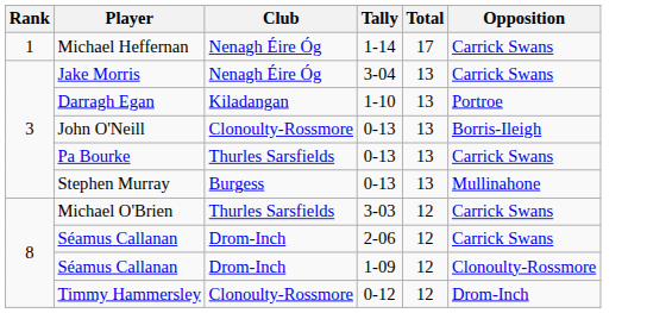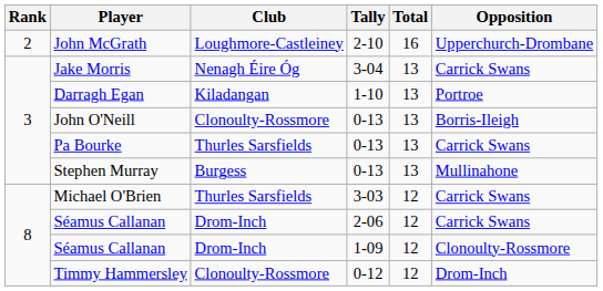 <table class="wikitable">
 <tr>
 <th>Rank</th>
 <th>Player</th>
 <th>Club</th>
 <th>Tally</th>
 <th>Total</th>
 <th>Opposition</th>
 </tr>
 <tr>
-<td rowspan="1" style="text-align:center;">1</td>
-<td>Michael Heffernan</td>
-<td><a href='#'>Nenagh Éire Óg</a></td>
-<td align=center>1-14</td>
-<td align=center>17</td>
-<td><a href='#'>Carrick Swans</a></td>
+<td rowspan="1" style="text-align:center;">2</td>
+<td><a href='#'>John McGrath</a></td>
+<td><a href='#'>Loughmore-Castleiney</a></td>
+<td align=center>2-10</td>
+<td align=center>16</td>
+<td><a href='#'>Upperchurch-Drombane</a></td>
 </tr>
 <tr>
 <td rowspan="5" style="text-align:center;">3</td>
 <td><a href='#'>Jake Morris</a></td>
 <td><a href='#'>Nenagh Éire Óg</a></td>
 <td align=center>3-04</td>
 <td align=center>13</td>
 <td><a href='#'>Carrick Swans</a></td>
 </tr>
 <tr>
 <td><a href='#'>Darragh Egan</a></td>
 <td><a href='#'>Kiladangan</a></td>
 <td align=center>1-10</td>
 <td align=center>13</td>
 <td><a href='#'>Portroe</a></td>
 </tr>
 <tr>
 <td>John O'Neill</td>
 <td><a href='#'>Clonoulty-Rossmore</a></td>
 <td align=center>0-13</td>
 <td align=center>13</td>
 <td><a href='#'>Borris-Ileigh</a></td>
 </tr>
 <tr>
 <td><a href='#'>Pa Bourke</a></td>
 <td><a href='#'>Thurles Sarsfields</a></td>
 <td align=center>0-13</td>
 <td align=center>13</td>
 <td><a href='#'>Carrick Swans</a></td>
 </tr>
 <tr>
 <td>Stephen Murray</td>
 <td><a href='#'>Burgess</a></td>
 <td align=center>0-13</td>
 <td align=center>13</td>
 <td><a href='#'>Mullinahone</a></td>
 </tr>
 <tr>
 <td rowspan="4" style="text-align:center;">8</td>
 <td>Michael O'Brien</td>
 <td><a href='#'>Thurles Sarsfields</a></td>
 <td align=center>3-03</td>
 <td align=center>12</td>
 <td><a href='#'>Carrick Swans</a></td>
 </tr>
 <tr>
 <td><a href='#'>Séamus Callanan</a></td>
 <td><a href='#'>Drom-Inch</a></td>
 <td align=center>2-06</td>
 <td align=center>12</td>
 <td><a href='#'>Carrick Swans</a></td>
 </tr>
 <tr>
 <td><a href='#'>Séamus Callanan</a></td>
 <td><a href='#'>Drom-Inch</a></td>
 <td align=center>1-09</td>
 <td align=center>12</td>
 <td><a href='#'>Clonoulty-Rossmore</a></td>
 </tr>
 <tr>
 <td><a href='#'>Timmy Hammersley</a></td>
 <td><a href='#'>Clonoulty-Rossmore</a></td>
 <td align=center>0-12</td>
 <td align=center>12</td>
 <td><a href='#'>Drom-Inch</a></td>
 </tr>
 </table>
